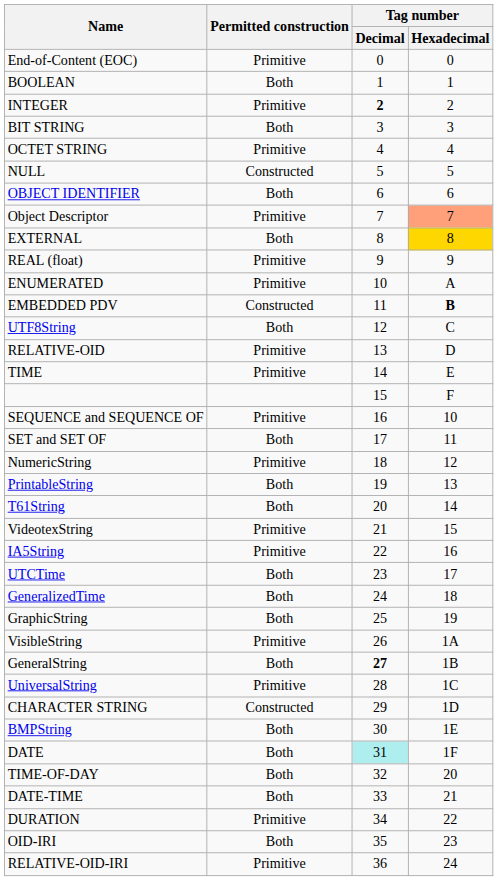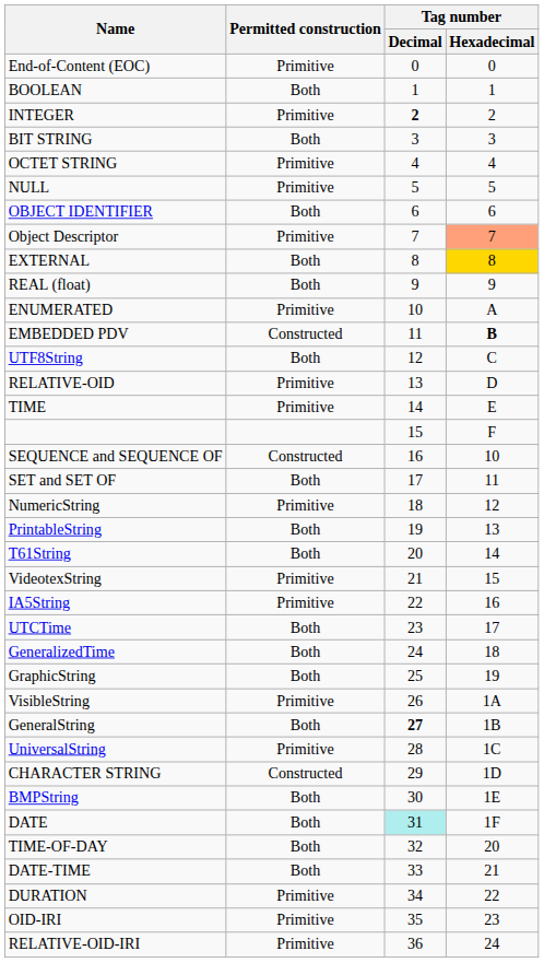 <table class="wikitable">
 <tr>
 <th rowspan=2>Name</th>
 <th rowspan=2>Permitted construction</th>
 <th colspan=2>Tag number</th>
 </tr>
 <tr>
 <th>Decimal</th>
 <th>Hexadecimal</th>
 </tr>
 <tr>
 <td>End-of-Content (EOC)</td>
 <td align="center">Primitive</td>
 <td align="center">0</td>
 <td align="center">0</td>
 </tr>
 <tr>
 <td>BOOLEAN</td>
 <td align="center">Both</td>
 <td align="center">1</td>
 <td align="center">1</td>
 </tr>
 <tr>
 <td>INTEGER</td>
 <td align="center">Primitive</td>
 <td align="center"><strong>2</strong></td>
 <td align="center">2</td>
 </tr>
 <tr>
 <td>BIT STRING</td>
 <td align="center">Both</td>
 <td align="center">3</td>
 <td align="center">3</td>
 </tr>
 <tr>
 <td>OCTET STRING</td>
 <td align="center">Primitive</td>
 <td align="center">4</td>
 <td align="center">4</td>
 </tr>
 <tr>
 <td>NULL</td>
-<td align="center">Constructed</td>
+<td align="center">Primitive</td>
 <td align="center">5</td>
 <td align="center">5</td>
 </tr>
 <tr>
 <td><a href='#'>OBJECT IDENTIFIER</a></td>
 <td align="center">Both</td>
 <td align="center">6</td>
 <td align="center">6</td>
 </tr>
 <tr>
 <td>Object Descriptor</td>
 <td align="center">Primitive</td>
 <td align="center">7</td>
 <td align="center" style="background: lightsalmon;">7</td>
 </tr>
 <tr>
 <td>EXTERNAL</td>
 <td align="center">Both</td>
 <td align="center">8</td>
 <td align="center" style="background: gold;">8</td>
 </tr>
 <tr>
 <td>REAL (float)</td>
-<td align="center">Primitive</td>
+<td align="center">Both</td>
 <td align="center">9</td>
 <td align="center">9</td>
 </tr>
 <tr>
 <td>ENUMERATED</td>
 <td align="center">Primitive</td>
 <td align="center">10</td>
 <td align="center">A</td>
 </tr>
 <tr>
 <td>EMBEDDED PDV</td>
 <td align="center">Constructed</td>
 <td align="center">11</td>
 <td align="center"><strong>B</strong></td>
 </tr>
 <tr>
 <td><a href='#'>UTF8String</a></td>
 <td align="center">Both</td>
 <td align="center">12</td>
 <td align="center">C</td>
 </tr>
 <tr>
 <td>RELATIVE-OID</td>
 <td align="center">Primitive</td>
 <td align="center">13</td>
 <td align="center">D</td>
 </tr>
 <tr>
 <td>TIME</td>
 <td align="center">Primitive</td>
 <td align="center">14</td>
 <td align="center">E</td>
 </tr>
 <tr>
 <td></td>
 <td align="center"></td>
 <td align="center">15</td>
 <td align="center">F</td>
 </tr>
 <tr>
 <td>SEQUENCE and SEQUENCE OF</td>
-<td align="center">Primitive</td>
+<td align="center">Constructed</td>
 <td align="center">16</td>
 <td align="center">10</td>
 </tr>
 <tr>
 <td>SET and SET OF</td>
 <td align="center">Both</td>
 <td align="center">17</td>
 <td align="center">11</td>
 </tr>
 <tr>
 <td>NumericString</td>
 <td align="center">Primitive</td>
 <td align="center">18</td>
 <td align="center">12</td>
 </tr>
 <tr>
 <td><a href='#'>PrintableString</a></td>
 <td align="center">Both</td>
 <td align="center">19</td>
 <td align="center">13</td>
 </tr>
 <tr>
 <td><a href='#'>T61String</a></td>
 <td align="center">Both</td>
 <td align="center">20</td>
 <td align="center">14</td>
 </tr>
 <tr>
 <td>VideotexString</td>
 <td align="center">Primitive</td>
 <td align="center">21</td>
 <td align="center">15</td>
 </tr>
 <tr>
 <td><a href='#'>IA5String</a></td>
 <td align="center">Primitive</td>
 <td align="center">22</td>
 <td align="center">16</td>
 </tr>
 <tr>
 <td><a href='#'>UTCTime</a></td>
 <td align="center">Both</td>
 <td align="center">23</td>
 <td align="center">17</td>
 </tr>
 <tr>
 <td><a href='#'>GeneralizedTime</a></td>
 <td align="center">Both</td>
 <td align="center">24</td>
 <td align="center">18</td>
 </tr>
 <tr>
 <td>GraphicString</td>
 <td align="center">Both</td>
 <td align="center">25</td>
 <td align="center">19</td>
 </tr>
 <tr>
 <td>VisibleString</td>
 <td align="center">Primitive</td>
 <td align="center">26</td>
 <td align="center">1A</td>
 </tr>
 <tr>
 <td>GeneralString</td>
 <td align="center">Both</td>
 <td align="center"><strong>27</strong></td>
 <td align="center">1B</td>
 </tr>
 <tr>
 <td><a href='#'>UniversalString</a></td>
 <td align="center">Primitive</td>
 <td align="center">28</td>
 <td align="center">1C</td>
 </tr>
 <tr>
 <td>CHARACTER STRING</td>
 <td align="center">Constructed</td>
 <td align="center">29</td>
 <td align="center">1D</td>
 </tr>
 <tr>
 <td><a href='#'>BMPString</a></td>
 <td align="center">Both</td>
 <td align="center">30</td>
 <td align="center">1E</td>
 </tr>
 <tr>
 <td>DATE</td>
 <td align="center">Both</td>
 <td align="center" style="background: paleturquoise;">31</td>
 <td align="center">1F</td>
 </tr>
 <tr>
 <td>TIME-OF-DAY</td>
 <td align="center">Both</td>
 <td align="center">32</td>
 <td align="center">20</td>
 </tr>
 <tr>
 <td>DATE-TIME</td>
 <td align="center">Both</td>
 <td align="center">33</td>
 <td align="center">21</td>
 </tr>
 <tr>
 <td>DURATION</td>
 <td align="center">Primitive</td>
 <td align="center">34</td>
 <td align="center">22</td>
 </tr>
 <tr>
 <td>OID-IRI</td>
-<td align="center">Both</td>
+<td align="center">Primitive</td>
 <td align="center">35</td>
 <td align="center">23</td>
 </tr>
 <tr>
 <td>RELATIVE-OID-IRI</td>
 <td align="center">Primitive</td>
 <td align="center">36</td>
 <td align="center">24</td>
 </tr>
 </table>
